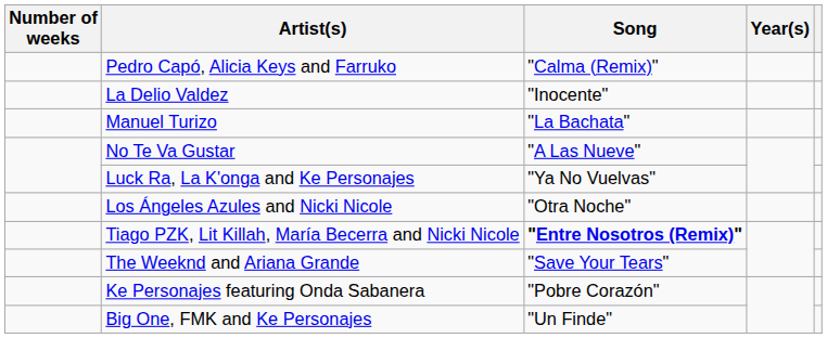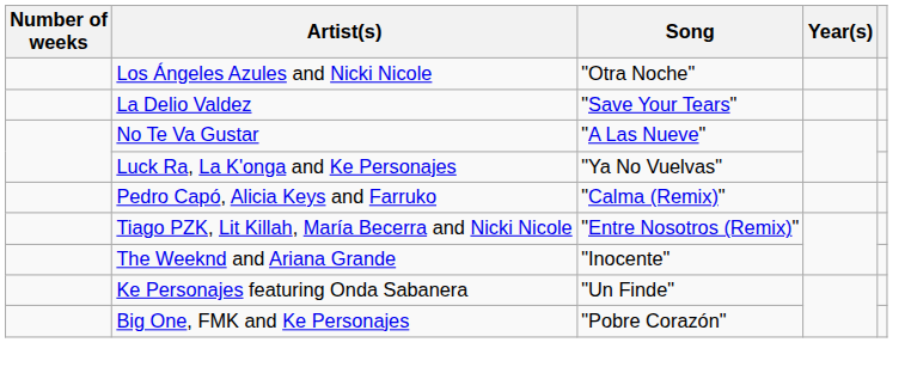 <table class="wikitable">
 <tr>
 <th>Number of <br> weeks</th>
 <th>Artist(s)</th>
 <th>Song</th>
 <th>Year(s)</th>
 <th></th>
 </tr>
 <tr>
 <td rowspan="1"></td>
-<td><a href='#'>Pedro Capó</a>, <a href='#'>Alicia Keys</a> and <a href='#'>Farruko</a></td>
-<td>"<a href='#'>Calma (Remix)</a>"</td>
-<td rowspan="1"></td>
+<td><a href='#'>Los Ángeles Azules</a> and <a href='#'>Nicki Nicole</a></td>
+<td>"Otra Noche"</td>
+<td></td>
 <td></td>
 </tr>
 <tr>
 <td></td>
 <td><a href='#'>La Delio Valdez</a></td>
-<td>"Inocente"</td>
-<td></td>
-<td></td>
-</tr>
-<tr>
-<td rowspan="1"></td>
-<td><a href='#'>Manuel Turizo</a></td>
-<td>"<a href='#'>La Bachata</a>"</td>
+<td>"<a href='#'>Save Your Tears</a>"</td>
 <td></td>
 <td></td>
 </tr>
 <tr>
 <td rowspan="2"></td>
 <td><a href='#'>No Te Va Gustar</a></td>
 <td>"<a href='#'>A Las Nueve</a>"</td>
 <td rowspan="2"></td>
 <td></td>
 </tr>
 <tr>
 <td><a href='#'>Luck Ra</a>, <a href='#'>La K'onga</a> and <a href='#'>Ke Personajes</a></td>
 <td>"Ya No Vuelvas"</td>
 <td></td>
 </tr>
 <tr>
 <td rowspan="1"></td>
-<td><a href='#'>Los Ángeles Azules</a> and <a href='#'>Nicki Nicole</a></td>
-<td>"Otra Noche"</td>
-<td></td>
+<td><a href='#'>Pedro Capó</a>, <a href='#'>Alicia Keys</a> and <a href='#'>Farruko</a></td>
+<td>"<a href='#'>Calma (Remix)</a>"</td>
+<td rowspan="1"></td>
 <td></td>
 </tr>
 <tr>
 <td rowspan="1"></td>
 <td><a href='#'>Tiago PZK</a>, <a href='#'>Lit Killah</a>, <a href='#'>María Becerra</a> and <a href='#'>Nicki Nicole</a></td>
-<td><strong>"<a href='#'>Entre Nosotros (Remix)</a>"</strong></td>
+<td>"<a href='#'>Entre Nosotros (Remix)</a>"</td>
 <td rowspan="2"></td>
 <td></td>
 </tr>
 <tr>
 <td rowspan="1"></td>
 <td><a href='#'>The Weeknd</a> and <a href='#'>Ariana Grande</a></td>
-<td>"<a href='#'>Save Your Tears</a>"</td>
+<td>"Inocente"</td>
 <td></td>
 </tr>
 <tr>
 <td rowspan="1"></td>
 <td><a href='#'>Ke Personajes</a> featuring Onda Sabanera</td>
-<td>"Pobre Corazón"</td>
+<td>"Un Finde"</td>
 <td rowspan="2"></td>
 <td></td>
 </tr>
 <tr>
 <td rowspan="1"></td>
 <td><a href='#'>Big One</a>, FMK and <a href='#'>Ke Personajes</a></td>
-<td>"Un Finde"</td>
+<td>"Pobre Corazón"</td>
 <td></td>
 </tr>
 </table>
